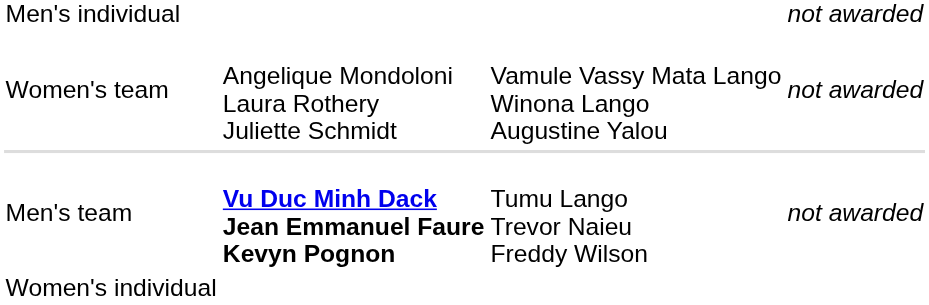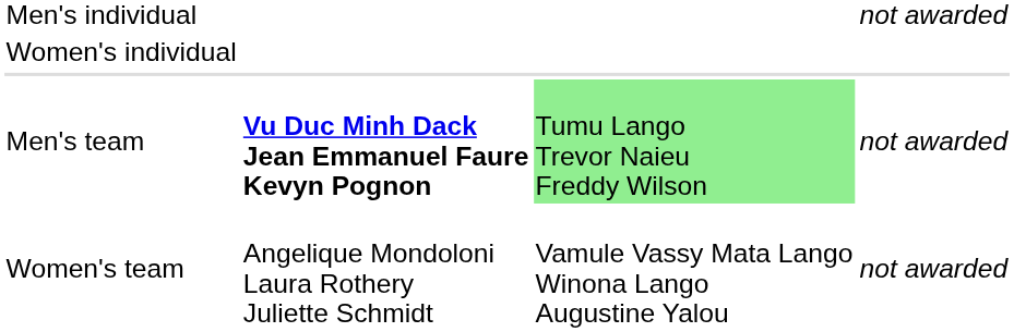 <table>
 <tr>
 <td>Men's individual</td>
 <td></td>
 <td></td>
 <td><em>not awarded</em></td>
 </tr>
 <tr>
-<td>Women's team</td>
-<td> <br>Angelique Mondoloni <br>Laura Rothery <br>Juliette Schmidt</td>
-<td> <br>Vamule Vassy Mata Lango <br>Winona Lango <br>Augustine Yalou</td>
-<td><em>not awarded</em></td>
+<td>Women's individual </td>
+<td></td>
+<td nowrap></td>
+<td nowrap></td>
 </tr>
 <tr bgcolor=#dddddd>
 <td colspan=4></td>
 </tr>
 <tr>
 <td>Men's team </td>
 <td nowrap><strong> <br><a href='#'>Vu Duc Minh Dack</a><br>Jean Emmanuel Faure<br>Kevyn Pognon</strong></td>
-<td> <br>Tumu Lango <br>Trevor Naieu <br>Freddy Wilson</td>
+<td style="background: lightgreen;"> <br>Tumu Lango <br>Trevor Naieu <br>Freddy Wilson</td>
 <td><em>not awarded</em></td>
 </tr>
 <tr>
-<td>Women's individual </td>
-<td></td>
-<td nowrap></td>
-<td nowrap></td>
+<td>Women's team</td>
+<td> <br>Angelique Mondoloni <br>Laura Rothery <br>Juliette Schmidt</td>
+<td> <br>Vamule Vassy Mata Lango <br>Winona Lango <br>Augustine Yalou</td>
+<td><em>not awarded</em></td>
 </tr>
 </table>
